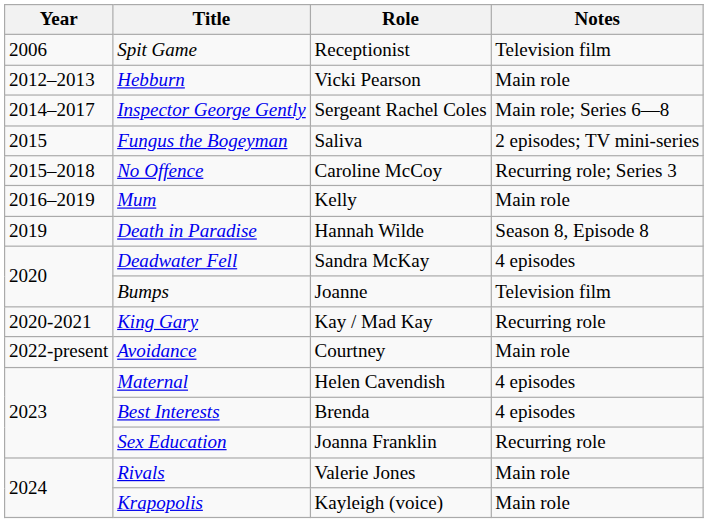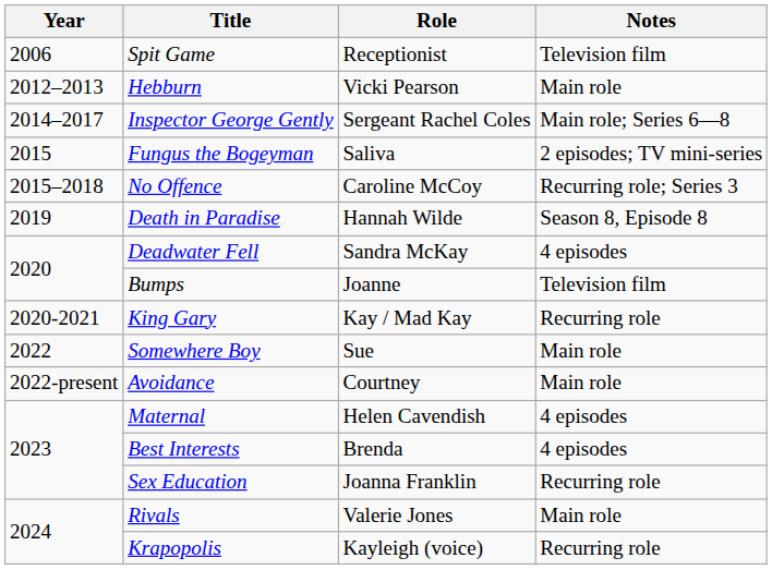 <table class="wikitable sortable">
 <tr>
 <th>Year</th>
 <th>Title</th>
 <th>Role</th>
 <th>Notes</th>
 </tr>
 <tr>
 <td>2006</td>
 <td><em>Spit Game</em></td>
 <td>Receptionist</td>
 <td>Television film</td>
 </tr>
 <tr>
 <td>2012–2013</td>
 <td><em><a href='#'>Hebburn</a></em></td>
 <td>Vicki Pearson</td>
 <td>Main role</td>
 </tr>
 <tr>
 <td>2014–2017</td>
 <td><em><a href='#'>Inspector George Gently</a></em></td>
 <td>Sergeant Rachel Coles</td>
 <td>Main role; Series 6—8</td>
 </tr>
 <tr>
 <td>2015</td>
 <td><em><a href='#'>Fungus the Bogeyman</a></em></td>
 <td>Saliva</td>
 <td>2 episodes; TV mini-series</td>
 </tr>
 <tr>
 <td>2015–2018</td>
 <td><em><a href='#'>No Offence</a></em></td>
 <td>Caroline McCoy</td>
 <td>Recurring role; Series 3</td>
 </tr>
 <tr>
-<td>2016–2019</td>
-<td><em><a href='#'>Mum</a></em></td>
-<td>Kelly</td>
-<td>Main role</td>
-</tr>
-<tr>
 <td>2019</td>
 <td><em><a href='#'>Death in Paradise</a></em></td>
 <td>Hannah Wilde</td>
 <td>Season 8, Episode 8</td>
 </tr>
 <tr>
 <td rowspan="2">2020</td>
 <td><em><a href='#'>Deadwater Fell</a></em></td>
 <td>Sandra McKay</td>
 <td>4 episodes</td>
 </tr>
 <tr>
 <td><em>Bumps</em></td>
 <td>Joanne</td>
 <td>Television film</td>
 </tr>
 <tr>
 <td>2020-2021</td>
 <td><em><a href='#'>King Gary</a></em></td>
 <td>Kay / Mad Kay</td>
 <td>Recurring role</td>
+</tr>
+<tr>
+<td>2022</td>
+<td><em><a href='#'>Somewhere Boy</a></em></td>
+<td>Sue</td>
+<td>Main role</td>
 </tr>
 <tr>
 <td>2022-present</td>
 <td><em><a href='#'>Avoidance</a></em></td>
 <td>Courtney</td>
 <td>Main role</td>
 </tr>
 <tr>
 <td rowspan="3">2023</td>
 <td><em><a href='#'>Maternal</a></em></td>
 <td>Helen Cavendish</td>
 <td>4 episodes</td>
 </tr>
 <tr>
 <td><em><a href='#'>Best Interests</a></em></td>
 <td>Brenda</td>
 <td>4 episodes</td>
 </tr>
 <tr>
 <td><em><a href='#'>Sex Education</a></em></td>
 <td>Joanna Franklin</td>
 <td>Recurring role</td>
 </tr>
 <tr>
 <td rowspan="2">2024</td>
 <td><em><a href='#'>Rivals</a></em></td>
 <td>Valerie Jones</td>
 <td>Main role</td>
 </tr>
 <tr>
 <td><em><a href='#'>Krapopolis</a></em></td>
 <td>Kayleigh (voice)</td>
-<td>Main role</td>
+<td>Recurring role</td>
 </tr>
 </table>
